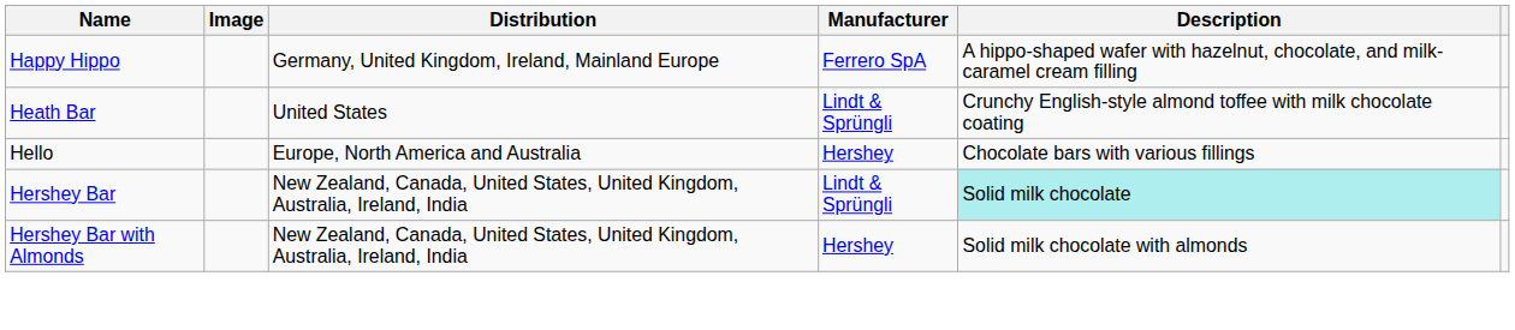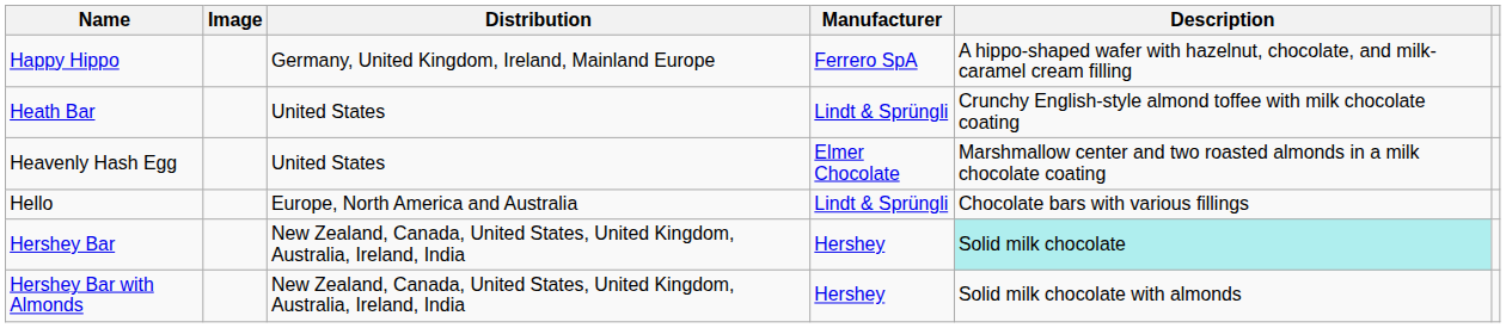 <table class="wikitable sortable" style="width:100%">
 <tr>
 <th>Name</th>
 <th class="unsortable">Image</th>
 <th>Distribution</th>
 <th>Manufacturer</th>
 <th>Description</th>
 <th></th>
 </tr>
 <tr>
 <td><a href='#'>Happy Hippo</a></td>
 <td></td>
 <td>Germany, United Kingdom, Ireland, Mainland Europe</td>
 <td><a href='#'>Ferrero SpA</a></td>
 <td>A hippo-shaped wafer with hazelnut, chocolate, and milk-caramel cream filling</td>
 <td></td>
 </tr>
 <tr>
 <td><a href='#'>Heath Bar</a></td>
 <td></td>
 <td>United States</td>
 <td><a href='#'>Lindt & Sprüngli</a></td>
 <td>Crunchy English-style almond toffee with milk chocolate coating</td>
 <td></td>
 </tr>
 <tr>
+<td>Heavenly Hash Egg</td>
+<td></td>
+<td>United States</td>
+<td><a href='#'>Elmer Chocolate</a></td>
+<td>Marshmallow center and two roasted almonds in a milk chocolate coating</td>
+<td></td>
+</tr>
+<tr>
 <td>Hello</td>
 <td></td>
 <td>Europe, North America and Australia</td>
-<td><a href='#'>Hershey</a></td>
+<td><a href='#'>Lindt & Sprüngli</a></td>
 <td>Chocolate bars with various fillings</td>
 <td></td>
 </tr>
 <tr>
 <td><a href='#'>Hershey Bar</a></td>
 <td></td>
 <td>New Zealand, Canada, United States, United Kingdom, Australia, Ireland, India</td>
-<td><a href='#'>Lindt & Sprüngli</a></td>
+<td><a href='#'>Hershey</a></td>
 <td style="background: paleturquoise;">Solid milk chocolate</td>
 <td></td>
 </tr>
 <tr>
 <td><a href='#'>Hershey Bar with Almonds</a></td>
 <td></td>
 <td>New Zealand, Canada, United States, United Kingdom, Australia, Ireland, India</td>
 <td><a href='#'>Hershey</a></td>
 <td>Solid milk chocolate with almonds</td>
 <td></td>
 </tr>
 </table>
